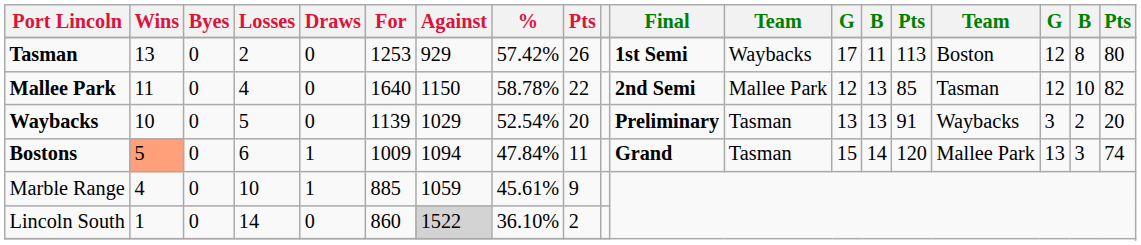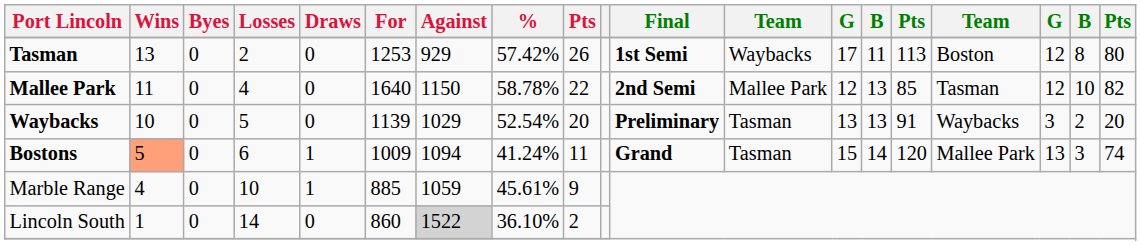 <table style="font-size: 85%; text-align: left;" class="wikitable">
 <tr>
 <th style="color:crimson">Port Lincoln</th>
 <th style="color:crimson">Wins</th>
 <th style="color:crimson">Byes</th>
 <th style="color:crimson">Losses</th>
 <th style="color:crimson">Draws</th>
 <th style="color:crimson">For</th>
 <th style="color:crimson">Against</th>
 <th style="color:crimson">%</th>
 <th style="color:crimson">Pts</th>
 <th></th>
 <th style="color:green">Final</th>
 <th style="color:green">Team</th>
 <th style="color:green">G</th>
 <th style="color:green">B</th>
 <th style="color:green">Pts</th>
 <th style="color:green">Team</th>
 <th style="color:green">G</th>
 <th style="color:green">B</th>
 <th style="color:green">Pts</th>
 </tr>
 <tr>
 </tr>
 <tr>
 </tr>
 <tr>
 <td><strong>	Tasman	</strong></td>
 <td>13</td>
 <td>0</td>
 <td>2</td>
 <td>0</td>
 <td>1253</td>
 <td>929</td>
 <td>57.42%</td>
 <td>26</td>
 <td></td>
 <td><strong>1st Semi</strong></td>
 <td>Waybacks</td>
 <td>17</td>
 <td>11</td>
 <td>113</td>
 <td>Boston</td>
 <td>12</td>
 <td>8</td>
 <td>80</td>
 </tr>
 <tr>
 <td><strong>	Mallee Park	</strong></td>
 <td>11</td>
 <td>0</td>
 <td>4</td>
 <td>0</td>
 <td>1640</td>
 <td>1150</td>
 <td>58.78%</td>
 <td>22</td>
 <td></td>
 <td><strong>2nd Semi</strong></td>
 <td>Mallee Park</td>
 <td>12</td>
 <td>13</td>
 <td>85</td>
 <td>Tasman</td>
 <td>12</td>
 <td>10</td>
 <td>82</td>
 </tr>
 <tr>
 <td><strong>	Waybacks	</strong></td>
 <td>10</td>
 <td>0</td>
 <td>5</td>
 <td>0</td>
 <td>1139</td>
 <td>1029</td>
 <td>52.54%</td>
 <td>20</td>
 <td></td>
 <td><strong>Preliminary</strong></td>
 <td>Tasman</td>
 <td>13</td>
 <td>13</td>
 <td>91</td>
 <td>Waybacks</td>
 <td>3</td>
 <td>2</td>
 <td>20</td>
 </tr>
 <tr>
 <td><strong>	Bostons	</strong></td>
 <td style="background: lightsalmon;">5</td>
 <td>0</td>
 <td>6</td>
 <td>1</td>
 <td>1009</td>
 <td>1094</td>
-<td>47.84%</td>
+<td>41.24%</td>
 <td>11</td>
 <td></td>
 <td><strong>Grand</strong></td>
 <td>Tasman</td>
 <td>15</td>
 <td>14</td>
 <td>120</td>
 <td>Mallee Park</td>
 <td>13</td>
 <td>3</td>
 <td>74</td>
 </tr>
 <tr>
 <td>Marble Range</td>
 <td>4</td>
 <td>0</td>
 <td>10</td>
 <td>1</td>
 <td>885</td>
 <td>1059</td>
 <td>45.61%</td>
 <td>9</td>
 <td></td>
 </tr>
 <tr>
 <td>Lincoln South</td>
 <td>1</td>
 <td>0</td>
 <td>14</td>
 <td>0</td>
 <td>860</td>
 <td style="background: lightgrey;">1522</td>
 <td>36.10%</td>
 <td>2</td>
 <td></td>
 </tr>
 <tr>
 </tr>
 </table>
